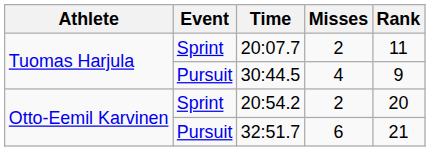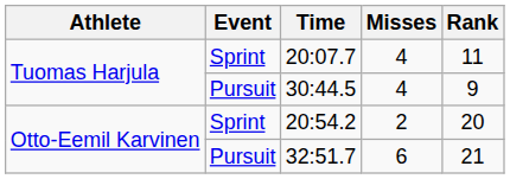 <table class="wikitable" style="font-size:90%">
 <tr>
 <th>Athlete</th>
 <th>Event</th>
 <th>Time</th>
 <th>Misses</th>
 <th>Rank</th>
 </tr>
 <tr align=center>
 <td align=left rowspan=2><a href='#'>Tuomas Harjula</a></td>
 <td align=left><a href='#'>Sprint</a></td>
 <td>20:07.7</td>
-<td>2</td>
+<td>4</td>
 <td>11</td>
 </tr>
 <tr align=center>
 <td align=left><a href='#'>Pursuit</a></td>
 <td>30:44.5</td>
 <td>4</td>
 <td>9</td>
 </tr>
 <tr align=center>
 <td align=left rowspan=2><a href='#'>Otto-Eemil Karvinen</a></td>
 <td align=left><a href='#'>Sprint</a></td>
 <td>20:54.2</td>
 <td>2</td>
 <td>20</td>
 </tr>
 <tr align=center>
 <td align=left><a href='#'>Pursuit</a></td>
 <td>32:51.7</td>
 <td>6</td>
 <td>21</td>
 </tr>
 </table>
